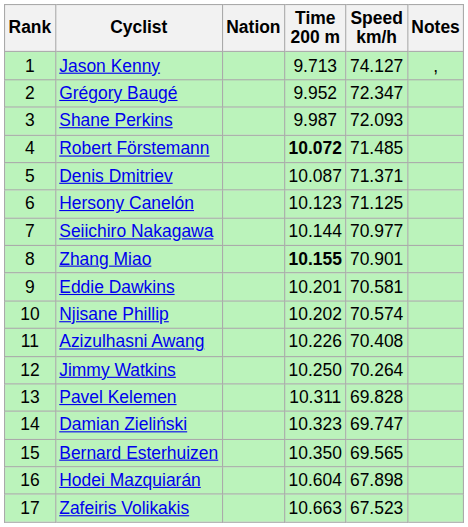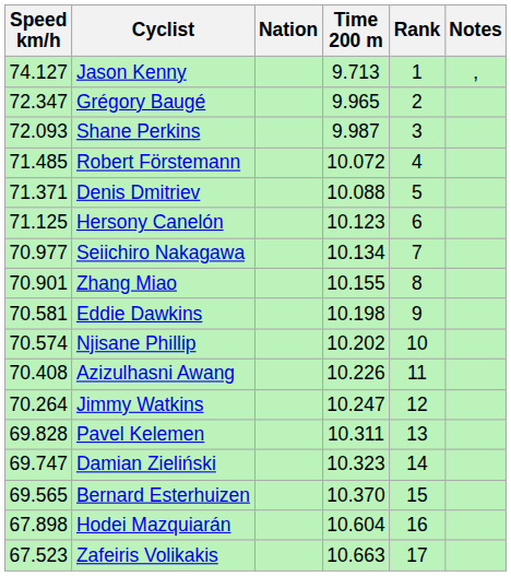 <table class="wikitable sortable" style="text-align:center;">
 <tr>
-<th>Rank</th>
+<th>Speed<br>km/h</th>
 <th>Cyclist</th>
 <th>Nation</th>
 <th>Time<br>200 m</th>
-<th>Speed<br>km/h</th>
+<th>Rank</th>
 <th>Notes</th>
 </tr>
 <tr bgcolor=bbf3bb>
-<td>1</td>
+<td>74.127</td>
 <td align=left><a href='#'>Jason Kenny</a></td>
 <td align=left></td>
 <td>9.713</td>
-<td>74.127</td>
+<td>1</td>
 <td>, </td>
 </tr>
 <tr bgcolor=bbf3bb>
-<td>2</td>
+<td>72.347</td>
 <td align=left><a href='#'>Grégory Baugé</a></td>
 <td align=left></td>
-<td>9.952</td>
-<td>72.347</td>
+<td>9.965</td>
+<td>2</td>
 <td></td>
 </tr>
 <tr bgcolor=bbf3bb>
-<td>3</td>
+<td>72.093</td>
 <td align=left><a href='#'>Shane Perkins</a></td>
 <td align=left></td>
 <td>9.987</td>
-<td>72.093</td>
+<td>3</td>
 <td></td>
 </tr>
 <tr bgcolor=bbf3bb>
-<td>4</td>
+<td>71.485</td>
 <td align=left><a href='#'>Robert Förstemann</a></td>
 <td align=left></td>
-<td><strong>10.072</strong></td>
-<td>71.485</td>
+<td>10.072</td>
+<td>4</td>
 <td></td>
 </tr>
 <tr bgcolor=bbf3bb>
-<td>5</td>
+<td>71.371</td>
 <td align=left><a href='#'>Denis Dmitriev</a></td>
 <td align=left></td>
-<td>10.087</td>
-<td>71.371</td>
+<td>10.088</td>
+<td>5</td>
 <td></td>
 </tr>
 <tr bgcolor=bbf3bb>
-<td>6</td>
+<td>71.125</td>
 <td align=left><a href='#'>Hersony Canelón</a></td>
 <td align=left></td>
 <td>10.123</td>
-<td>71.125</td>
+<td>6</td>
 <td></td>
 </tr>
 <tr bgcolor=bbf3bb>
-<td>7</td>
+<td>70.977</td>
 <td align=left><a href='#'>Seiichiro Nakagawa</a></td>
 <td align=left></td>
-<td>10.144</td>
-<td>70.977</td>
+<td>10.134</td>
+<td>7</td>
 <td></td>
 </tr>
 <tr bgcolor=bbf3bb>
-<td>8</td>
+<td>70.901</td>
 <td align=left><a href='#'>Zhang Miao</a></td>
 <td align=left></td>
-<td><strong>10.155</strong></td>
-<td>70.901</td>
+<td>10.155</td>
+<td>8</td>
 <td></td>
 </tr>
 <tr bgcolor=bbf3bb>
-<td>9</td>
+<td>70.581</td>
 <td align=left><a href='#'>Eddie Dawkins</a></td>
 <td align=left></td>
-<td>10.201</td>
-<td>70.581</td>
+<td>10.198</td>
+<td>9</td>
 <td></td>
 </tr>
 <tr bgcolor=bbf3bb>
-<td>10</td>
+<td>70.574</td>
 <td align=left><a href='#'>Njisane Phillip</a></td>
 <td align=left></td>
 <td>10.202</td>
-<td>70.574</td>
+<td>10</td>
 <td></td>
 </tr>
 <tr bgcolor=bbf3bb>
-<td>11</td>
+<td>70.408</td>
 <td align=left><a href='#'>Azizulhasni Awang</a></td>
 <td align=left></td>
 <td>10.226</td>
-<td>70.408</td>
+<td>11</td>
 <td></td>
 </tr>
 <tr bgcolor=bbf3bb>
-<td>12</td>
+<td>70.264</td>
 <td align=left><a href='#'>Jimmy Watkins</a></td>
 <td align=left></td>
-<td>10.250</td>
-<td>70.264</td>
+<td>10.247</td>
+<td>12</td>
 <td></td>
 </tr>
 <tr bgcolor=bbf3bb>
-<td>13</td>
+<td>69.828</td>
 <td align=left><a href='#'>Pavel Kelemen</a></td>
 <td align=left></td>
 <td>10.311</td>
-<td>69.828</td>
+<td>13</td>
 <td></td>
 </tr>
 <tr bgcolor=bbf3bb>
-<td>14</td>
+<td>69.747</td>
 <td align=left><a href='#'>Damian Zieliński</a></td>
 <td align=left></td>
 <td>10.323</td>
-<td>69.747</td>
+<td>14</td>
 <td></td>
 </tr>
 <tr bgcolor=bbf3bb>
-<td>15</td>
+<td>69.565</td>
 <td align=left><a href='#'>Bernard Esterhuizen</a></td>
 <td align=left></td>
-<td>10.350</td>
-<td>69.565</td>
+<td>10.370</td>
+<td>15</td>
 <td></td>
 </tr>
 <tr bgcolor=bbf3bb>
-<td>16</td>
+<td>67.898</td>
 <td align=left><a href='#'>Hodei Mazquiarán</a></td>
 <td align=left></td>
 <td>10.604</td>
-<td>67.898</td>
+<td>16</td>
 <td></td>
 </tr>
 <tr bgcolor=bbf3bb>
-<td>17</td>
+<td>67.523</td>
 <td align=left><a href='#'>Zafeiris Volikakis</a></td>
 <td align=left></td>
 <td>10.663</td>
-<td>67.523</td>
+<td>17</td>
 <td></td>
 </tr>
 </table>
